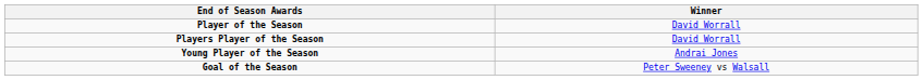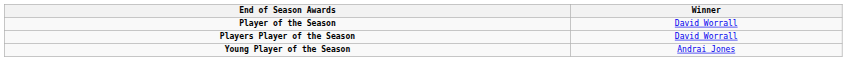 <table class="wikitable" style="text-align:center; font-size:95%;width:65%; text-align:left">
 <tr>
 <th>End of Season Awards</th>
 <th>Winner</th>
 </tr>
 <tr --->
 <td align="center"><strong>Player of the Season</strong></td>
 <td align="center"><a href='#'>David Worrall</a></td>
 </tr>
 <tr --->
 <td align="center"><strong>Players Player of the Season</strong></td>
 <td align="center"><a href='#'>David Worrall</a></td>
 </tr>
 <tr --->
 <td align="center"><strong>Young Player of the Season</strong></td>
 <td align="center"><a href='#'>Andrai Jones</a></td>
 </tr>
-<tr --->
-<td align="center"><strong>Goal of the Season</strong></td>
-<td align="center"><a href='#'>Peter Sweeney</a> vs <a href='#'>Walsall</a></td>
-</tr>
 </table>
